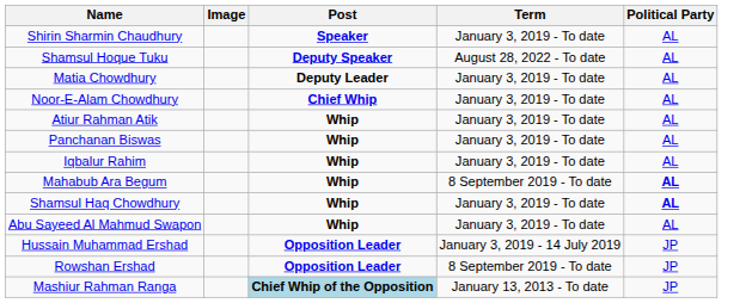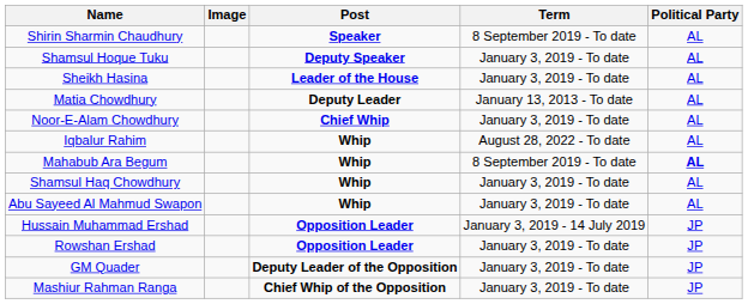 <table class="wikitable" style="text-align:center">
 <tr>
 <th>Name</th>
 <th class="unsortable">Image</th>
 <th>Post</th>
 <th>Term</th>
 <th>Political Party</th>
 </tr>
 <tr>
 <td><a href='#'>Shirin Sharmin Chaudhury</a></td>
 <td></td>
 <td><strong><a href='#'>Speaker</a></strong></td>
-<td>January 3, 2019 - To date</td>
+<td>8 September 2019 - To date</td>
 <td><a href='#'>AL</a></td>
 </tr>
 <tr>
 <td><a href='#'>Shamsul Hoque Tuku</a></td>
 <td></td>
 <td><strong><a href='#'>Deputy Speaker</a></strong></td>
-<td>August 28, 2022 - To date</td>
+<td>January 3, 2019 - To date</td>
+<td><a href='#'>AL</a></td>
+</tr>
+<tr>
+<td><a href='#'>Sheikh Hasina</a></td>
+<td></td>
+<td><strong><a href='#'>Leader of the House</a></strong></td>
+<td>January 3, 2019 - To date</td>
 <td><a href='#'>AL</a></td>
 </tr>
 <tr>
 <td><a href='#'>Matia Chowdhury</a></td>
 <td></td>
 <td><strong>Deputy Leader</strong></td>
-<td>January 3, 2019 - To date</td>
+<td>January 13, 2013 - To date</td>
 <td><a href='#'>AL</a></td>
 </tr>
 <tr>
 <td><a href='#'>Noor-E-Alam Chowdhury</a></td>
 <td></td>
 <td><strong><a href='#'>Chief Whip</a></strong></td>
 <td>January 3, 2019 - To date</td>
 <td><a href='#'>AL</a></td>
 </tr>
 <tr>
-<td><a href='#'>Atiur Rahman Atik</a></td>
-<td></td>
-<td><strong>Whip</strong></td>
-<td>January 3, 2019 - To date</td>
-<td><a href='#'>AL</a></td>
-</tr>
-<tr>
-<td><a href='#'>Panchanan Biswas</a></td>
-<td></td>
-<td><strong>Whip</strong></td>
-<td>January 3, 2019 - To date</td>
-<td><a href='#'>AL</a></td>
-</tr>
-<tr>
 <td><a href='#'>Iqbalur Rahim</a></td>
 <td></td>
 <td><strong>Whip</strong></td>
-<td>January 3, 2019 - To date</td>
+<td>August 28, 2022 - To date</td>
 <td><a href='#'>AL</a></td>
 </tr>
 <tr>
 <td><a href='#'>Mahabub Ara Begum</a></td>
 <td></td>
 <td><strong>Whip</strong></td>
 <td>8 September 2019 - To date</td>
 <td><strong><a href='#'>AL</a></strong></td>
 </tr>
 <tr>
 <td><a href='#'>Shamsul Haq Chowdhury</a></td>
 <td></td>
 <td><strong>Whip</strong></td>
 <td>January 3, 2019 - To date</td>
-<td><strong><a href='#'>AL</a></strong></td>
+<td><a href='#'>AL</a></td>
 </tr>
 <tr>
 <td><a href='#'>Abu Sayeed Al Mahmud Swapon</a></td>
 <td></td>
 <td><strong>Whip</strong></td>
 <td>January 3, 2019 - To date</td>
 <td><a href='#'>AL</a></td>
 </tr>
 <tr>
 <td><a href='#'>Hussain Muhammad Ershad</a></td>
 <td></td>
 <td><strong><a href='#'>Opposition Leader</a></strong></td>
 <td>January 3, 2019 - 14 July 2019</td>
 <td><a href='#'>JP</a></td>
 </tr>
 <tr>
 <td><a href='#'>Rowshan Ershad</a></td>
 <td></td>
 <td><strong><a href='#'>Opposition Leader</a></strong></td>
-<td>8 September 2019 - To date</td>
+<td>January 3, 2019 - To date</td>
+<td><a href='#'>JP</a></td>
+</tr>
+<tr>
+<td><a href='#'>GM Quader</a></td>
+<td></td>
+<td><strong>Deputy Leader of the Opposition</strong></td>
+<td>January 3, 2019 - To date</td>
 <td><a href='#'>JP</a></td>
 </tr>
 <tr>
 <td><a href='#'>Mashiur Rahman Ranga</a></td>
 <td></td>
-<td style="background: lightblue;"><strong>Chief Whip of the Opposition</strong></td>
-<td>January 13, 2013 - To date</td>
+<td><strong>Chief Whip of the Opposition</strong></td>
+<td>January 3, 2019 - To date</td>
 <td><a href='#'>JP</a></td>
 </tr>
 </table>
